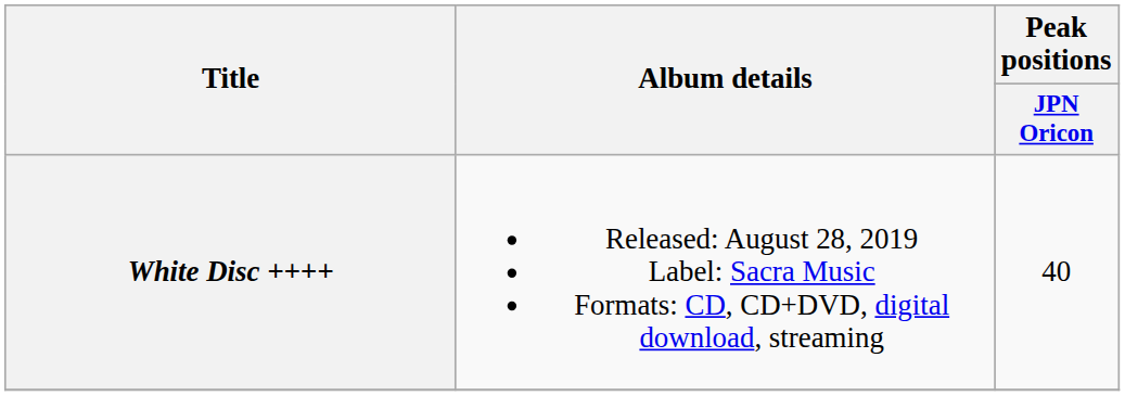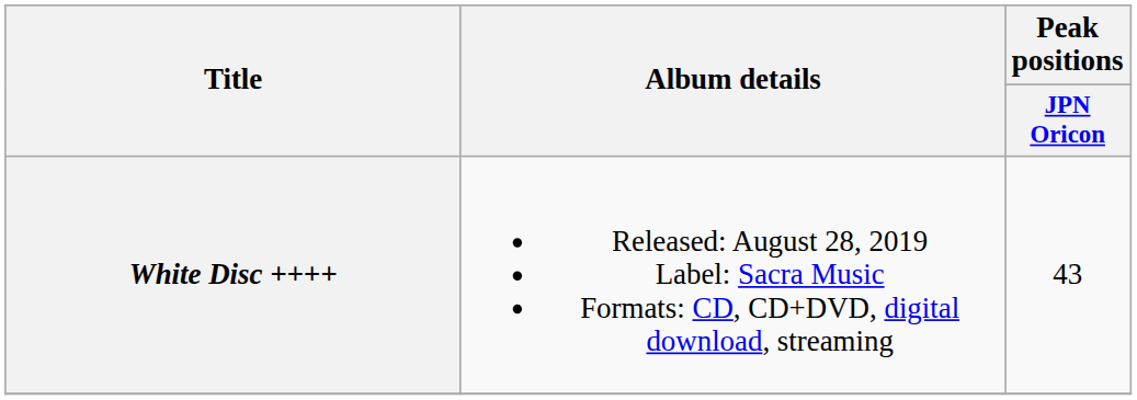 <table class="wikitable plainrowheaders" style="text-align:center;">
 <tr>
 <th style="width:15em;" rowspan="2">Title</th>
 <th style="width:18em;" rowspan="2">Album details</th>
 <th colspan="1">Peak positions</th>
 </tr>
 <tr>
 <th style="width:3em;font-size:85%"><a href='#'>JPN<br>Oricon</a><br></th>
 </tr>
 <tr>
 <th scope="row"><em>White Disc ++++</em></th>
 <td><br><ul><li>Released: August 28, 2019</li><li>Label: <a href='#'>Sacra Music</a></li><li>Formats: <a href='#'>CD</a>, CD+DVD, <a href='#'>digital download</a>, streaming</li></ul></td>
-<td>40</td>
+<td>43</td>
 </tr>
 <tr>
 </tr>
 </table>
